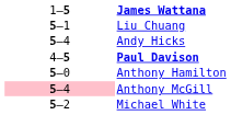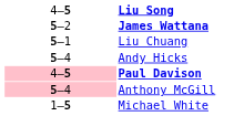 <table width="100%" cellspacing="1">
 <tr>
 <th width=45%></th>
 <th width=10%></th>
 <th width=45%></th>
 </tr>
 <tr>
 <td></td>
-<td align=center>1–<strong>5</strong></td>
+<td align=center>4–<strong>5</strong></td>
+<td> <strong><a href='#'>Liu Song</a></strong></td>
+</tr>
+<tr>
+<td></td>
+<td align=center><strong>5</strong>–2</td>
 <td> <strong><a href='#'>James Wattana</a></strong></td>
 </tr>
 <tr>
 <td><strong></strong></td>
 <td align=center><strong>5</strong>–1</td>
 <td> <a href='#'>Liu Chuang</a></td>
 </tr>
 <tr>
 <td><strong></strong></td>
 <td align=center><strong>5</strong>–4</td>
 <td> <a href='#'>Andy Hicks</a></td>
 </tr>
 <tr>
 <td></td>
-<td align=center>4–<strong>5</strong></td>
+<td align=center style="background: pink;">4–<strong>5</strong></td>
 <td> <strong><a href='#'>Paul Davison</a></strong></td>
-</tr>
-<tr>
-<td><strong></strong></td>
-<td align=center><strong>5</strong>–0</td>
-<td> <a href='#'>Anthony Hamilton</a></td>
 </tr>
 <tr>
 <td><strong></strong></td>
 <td align=center style="background: pink;"><strong>5</strong>–4</td>
 <td> <a href='#'>Anthony McGill</a></td>
 </tr>
 <tr>
 <td><strong></strong></td>
-<td align=center><strong>5</strong>–2</td>
+<td align=center>1–<strong>5</strong></td>
 <td> <a href='#'>Michael White</a></td>
 </tr>
 </table>
